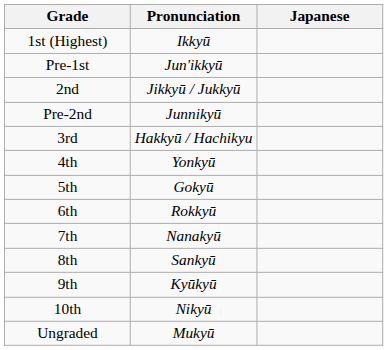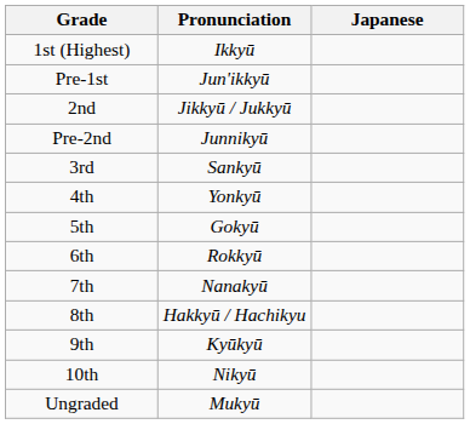 <table class="wikitable">
 <tr>
 <th width=33%>Grade</th>
 <th width=33%>Pronunciation</th>
 <th width=33%>Japanese</th>
 </tr>
 <tr align=center>
 <td>1st (Highest)</td>
 <td><em>Ikkyū</em></td>
 <td></td>
 </tr>
 <tr align=center>
 <td>Pre-1st</td>
 <td><em>Jun'ikkyū</em></td>
 <td></td>
 </tr>
 <tr align=center>
 <td>2nd</td>
 <td><em>Jikkyū / Jukkyū</em></td>
 <td></td>
 </tr>
 <tr align=center>
 <td>Pre-2nd</td>
 <td><em>Junnikyū</em></td>
 <td></td>
 </tr>
 <tr align=center>
 <td>3rd</td>
-<td><em>Hakkyū / Hachikyu</em></td>
+<td><em>Sankyū</em></td>
 <td></td>
 </tr>
 <tr align=center>
 <td>4th</td>
 <td><em>Yonkyū</em></td>
 <td></td>
 </tr>
 <tr align=center>
 <td>5th</td>
 <td><em>Gokyū</em></td>
 <td></td>
 </tr>
 <tr align=center>
 <td>6th</td>
 <td><em>Rokkyū</em></td>
 <td></td>
 </tr>
 <tr align=center>
 <td>7th</td>
 <td><em>Nanakyū</em></td>
 <td></td>
 </tr>
 <tr align=center>
 <td>8th</td>
-<td><em>Sankyū</em></td>
+<td><em>Hakkyū / Hachikyu</em></td>
 <td></td>
 </tr>
 <tr align=center>
 <td>9th</td>
 <td><em>Kyūkyū</em></td>
 <td></td>
 </tr>
 <tr align=center>
 <td>10th</td>
 <td><em>Nikyū</em></td>
 <td></td>
 </tr>
 <tr align=center>
 <td>Ungraded</td>
 <td><em>Mukyū</em></td>
 <td></td>
 </tr>
 </table>
